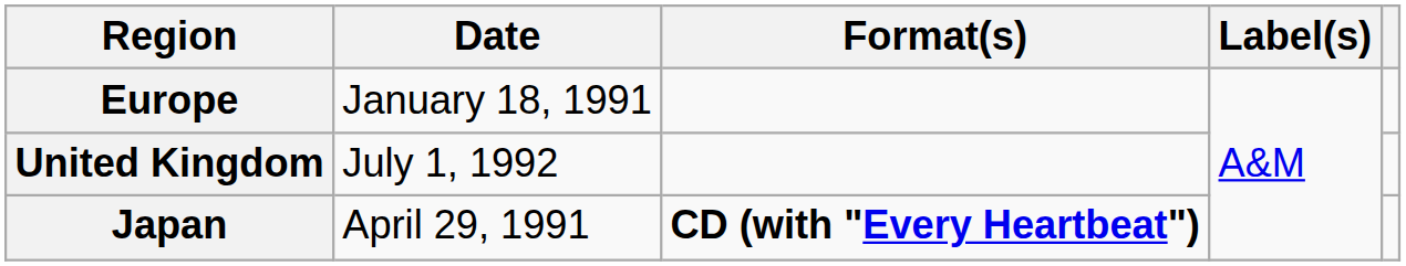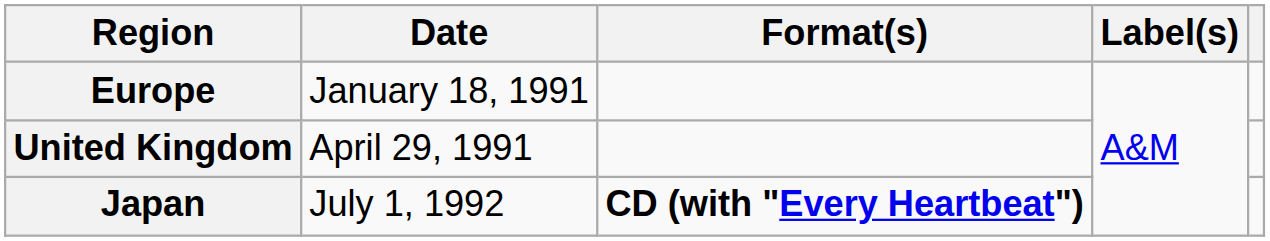 <table class="wikitable plainrowheaders">
 <tr>
 <th scope="col">Region</th>
 <th scope="col">Date</th>
 <th scope="col">Format(s)</th>
 <th scope="col">Label(s)</th>
 <th scope="col"></th>
 </tr>
 <tr>
 <th scope="row">Europe</th>
 <td>January 18, 1991</td>
 <td></td>
 <td rowspan="3"><a href='#'>A&M</a></td>
 <td></td>
 </tr>
 <tr>
 <th scope="row">United Kingdom</th>
-<td>July 1, 1992</td>
+<td>April 29, 1991</td>
 <td></td>
 <td></td>
 </tr>
 <tr>
 <th scope="row">Japan</th>
-<td>April 29, 1991</td>
+<td>July 1, 1992</td>
 <td><strong>CD (with "<a href='#'>Every Heartbeat</a>")</strong></td>
 <td></td>
 </tr>
 </table>
